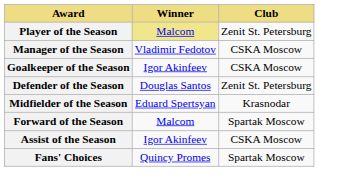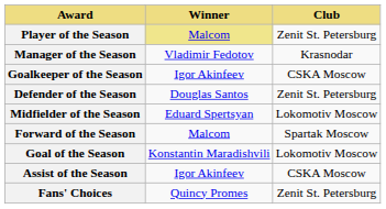 <table class="wikitable" style="text-align:center">
 <tr>
 <th style="background-color: #eedd82"><strong>Award</strong></th>
 <th style="background-color: #eedd82">Winner</th>
 <th style="background-color: #eedd82">Club</th>
 </tr>
 <tr>
 <th><strong>Player of the Season</strong></th>
 <td style="background: khaki;"> <a href='#'>Malcom</a></td>
 <td>Zenit St. Petersburg</td>
 </tr>
 <tr>
 <th><strong>Manager of the Season</strong></th>
 <td> <a href='#'>Vladimir Fedotov</a></td>
-<td>CSKA Moscow</td>
+<td>Krasnodar</td>
 </tr>
 <tr>
 <th><strong>Goalkeeper of the Season</strong></th>
 <td> <a href='#'>Igor Akinfeev</a></td>
 <td>CSKA Moscow</td>
 </tr>
 <tr>
 <th><strong>Defender of the Season</strong></th>
 <td> <a href='#'>Douglas Santos</a></td>
 <td>Zenit St. Petersburg</td>
 </tr>
 <tr>
 <th><strong>Midfielder of the Season</strong></th>
 <td> <a href='#'>Eduard Spertsyan</a></td>
-<td>Krasnodar</td>
+<td>Lokomotiv Moscow</td>
 </tr>
 <tr>
 <th><strong>Forward of the Season</strong></th>
 <td> <a href='#'>Malcom</a></td>
 <td>Spartak Moscow</td>
+</tr>
+<tr>
+<th><strong>Goal of the Season</strong></th>
+<td> <a href='#'>Konstantin Maradishvili</a></td>
+<td>Lokomotiv Moscow</td>
 </tr>
 <tr>
 <th><strong>Assist of the Season</strong></th>
 <td> <a href='#'>Igor Akinfeev</a></td>
 <td>CSKA Moscow</td>
 </tr>
 <tr>
 <th><strong>Fans' Choices</strong></th>
 <td> <a href='#'>Quincy Promes</a></td>
-<td>Spartak Moscow</td>
+<td>Zenit St. Petersburg</td>
 </tr>
 </table>
